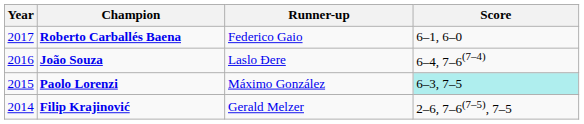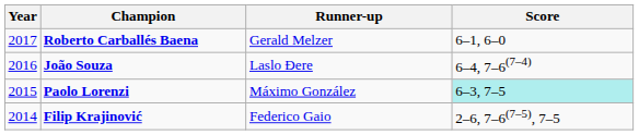 <table class="wikitable" style="font-size:90%">
 <tr>
 <th>Year</th>
 <th width="200">Champion</th>
 <th width="200">Runner-up</th>
 <th width="175">Score</th>
 </tr>
 <tr>
 <td><a href='#'>2017</a></td>
 <td> <strong><a href='#'>Roberto Carballés Baena</a></strong></td>
-<td> <a href='#'>Federico Gaio</a></td>
+<td> <a href='#'>Gerald Melzer</a></td>
 <td>6–1, 6–0</td>
 </tr>
 <tr>
 <td><a href='#'>2016</a></td>
 <td> <strong><a href='#'>João Souza</a></strong></td>
 <td> <a href='#'>Laslo Đere</a></td>
 <td>6–4, 7–6<sup>(7–4)</sup></td>
 </tr>
 <tr>
 <td><a href='#'>2015</a></td>
 <td> <strong><a href='#'>Paolo Lorenzi</a></strong></td>
 <td> <a href='#'>Máximo González</a></td>
 <td style="background: paleturquoise;">6–3, 7–5</td>
 </tr>
 <tr>
 <td><a href='#'>2014</a></td>
 <td> <strong><a href='#'>Filip Krajinović</a></strong></td>
-<td> <a href='#'>Gerald Melzer</a></td>
+<td> <a href='#'>Federico Gaio</a></td>
 <td>2–6, 7–6<sup>(7–5)</sup>, 7–5</td>
 </tr>
 </table>
